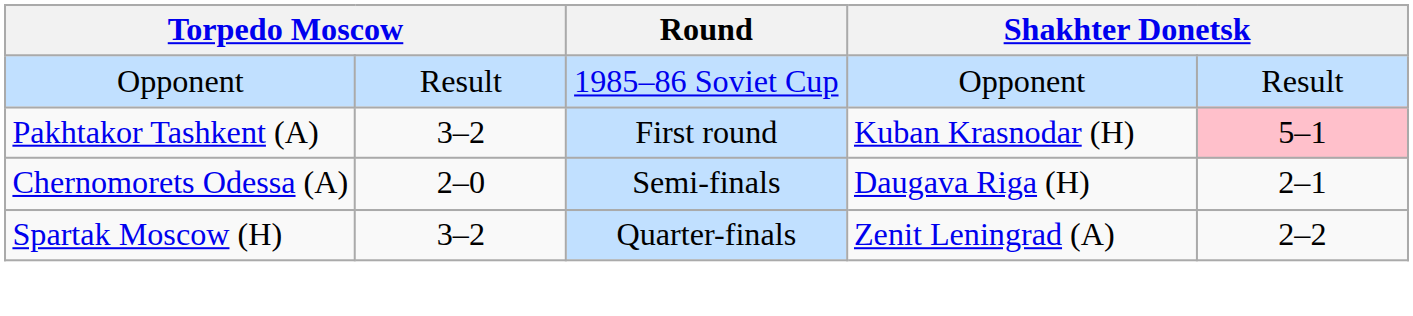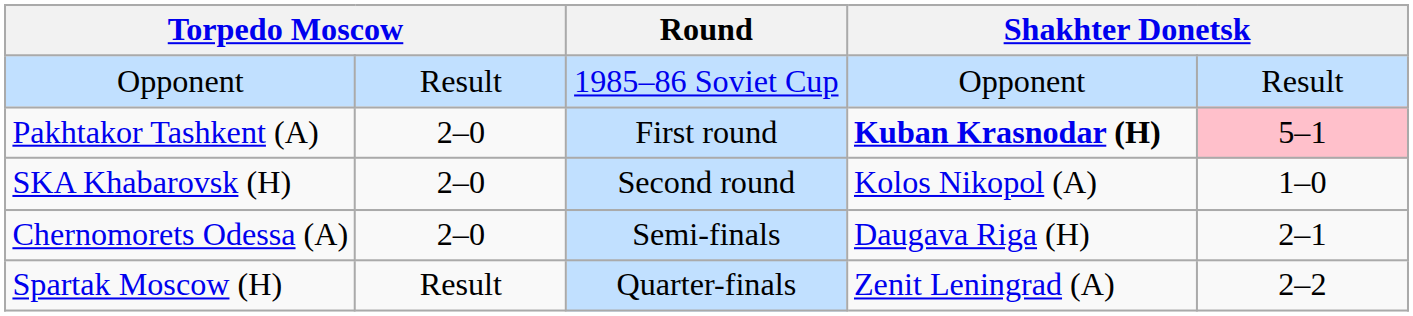 <table class="wikitable" style="text-align:center; white-space:nowrap;">
 <tr>
 <th colspan="2"><a href='#'>Torpedo Moscow</a></th>
 <th>Round</th>
 <th colspan="2"><a href='#'>Shakhter Donetsk</a></th>
 </tr>
 <tr style="background:#C1E0FF;">
 <td style="width:25%;">Opponent</td>
 <td style="width:15%;">Result</td>
 <td><a href='#'>1985–86 Soviet Cup</a></td>
 <td style="width:25%;">Opponent</td>
 <td style="width:15%;">Result</td>
 </tr>
 <tr>
 <td style="text-align:left;"><a href='#'>Pakhtakor Tashkent</a> (A)</td>
-<td>3–2 </td>
+<td>2–0</td>
 <td style="background:#C1E0FF;">First round</td>
-<td style="text-align:left;"><a href='#'>Kuban Krasnodar</a> (H)</td>
+<td style="text-align:left;"><strong><a href='#'>Kuban Krasnodar</a> (H)</strong></td>
 <td style="background: pink;">5–1</td>
+</tr>
+<tr>
+<td style="text-align:left;"><a href='#'>SKA Khabarovsk</a> (H)</td>
+<td>2–0</td>
+<td style="background:#C1E0FF;">Second round</td>
+<td style="text-align:left;"><a href='#'>Kolos Nikopol</a> (A)</td>
+<td>1–0</td>
 </tr>
 <tr>
 <td style="text-align:left;"><a href='#'>Chernomorets Odessa</a> (A)</td>
 <td>2–0</td>
 <td style="background:#C1E0FF;">Semi-finals</td>
 <td style="text-align:left;"><a href='#'>Daugava Riga</a> (H)</td>
 <td>2–1</td>
 </tr>
 <tr>
 <td style="text-align:left;"><a href='#'>Spartak Moscow</a> (H)</td>
-<td>3–2</td>
+<td style="width:15%;">Result</td>
 <td style="background:#C1E0FF;">Quarter-finals</td>
 <td style="text-align:left;"><a href='#'>Zenit Leningrad</a> (A)</td>
 <td>2–2  </td>
 </tr>
 </table>
